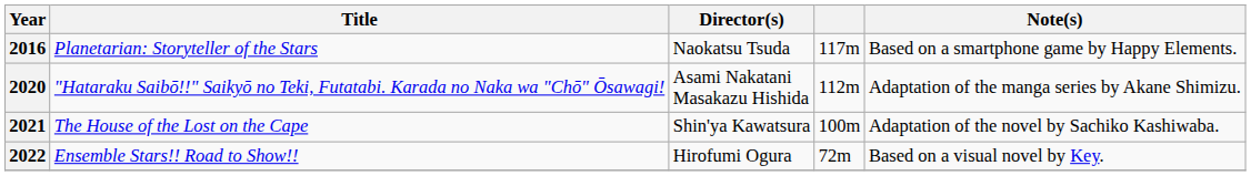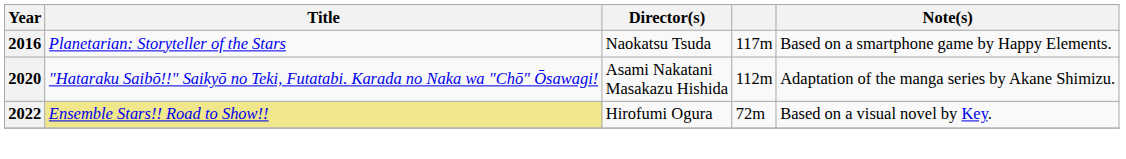 <table class="wikitable sortable plainrowheaders">
 <tr>
 <th scope="col" class="unsortable" width=10>Year</th>
 <th scope="col">Title</th>
 <th scope="col">Director(s)</th>
 <th scope="col"></th>
 <th scope="col" class="unsortable">Note(s)</th>
 </tr>
 <tr>
 <th scope="row">2016</th>
 <td><em><a href='#'>Planetarian: Storyteller of the Stars</a></em></td>
 <td>Naokatsu Tsuda</td>
 <td>117m</td>
 <td align=left>Based on a smartphone game by Happy Elements.</td>
 </tr>
 <tr>
 <th scope="row">2020</th>
 <td><em><a href='#'>"Hataraku Saibō!!" Saikyō no Teki, Futatabi. Karada no Naka wa "Chō" Ōsawagi!</a></em></td>
 <td>Asami Nakatani<br>Masakazu Hishida</td>
 <td>112m</td>
 <td align=left>Adaptation of the manga series by Akane Shimizu.</td>
 </tr>
 <tr>
-<th scope="row">2021</th>
-<td><em><a href='#'>The House of the Lost on the Cape</a></em></td>
-<td>Shin'ya Kawatsura</td>
-<td>100m</td>
-<td align=left>Adaptation of the novel by Sachiko Kashiwaba.</td>
-</tr>
-<tr>
 <th scope="row">2022</th>
-<td><em><a href='#'>Ensemble Stars!! Road to Show!!</a></em></td>
+<td style="background: khaki;"><em><a href='#'>Ensemble Stars!! Road to Show!!</a></em></td>
 <td>Hirofumi Ogura</td>
 <td>72m</td>
 <td align=left>Based on a visual novel by <a href='#'>Key</a>.</td>
 </tr>
 <tr>
 </tr>
 </table>
